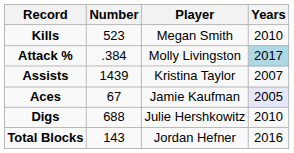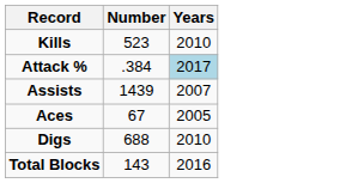 <table class="wikitable">
 <tr>
 <th>Record</th>
 <th>Number</th>
-<th>Player</th>
 <th>Years</th>
 </tr>
 <tr style="text-align:center;">
 <td><strong>Kills</strong></td>
 <td>523</td>
-<td>Megan Smith</td>
 <td>2010</td>
 </tr>
 <tr style="text-align:center;">
 <td><strong>Attack %</strong></td>
 <td>.384</td>
-<td>Molly Livingston</td>
 <td style="background: lightblue;">2017</td>
 </tr>
 <tr style="text-align:center;">
 <td><strong>Assists</strong></td>
 <td>1439</td>
-<td>Kristina Taylor</td>
 <td>2007</td>
 </tr>
 <tr style="text-align:center;">
 <td><strong>Aces</strong></td>
 <td>67</td>
-<td>Jamie Kaufman</td>
-<td style="background: lavender;">2005</td>
+<td>2005</td>
 </tr>
 <tr style="text-align:center;">
 <td><strong>Digs</strong></td>
 <td>688</td>
-<td>Julie Hershkowitz</td>
 <td>2010</td>
 </tr>
 <tr style="text-align:center;">
 <td><strong>Total Blocks</strong></td>
 <td>143</td>
-<td>Jordan Hefner</td>
 <td>2016</td>
 </tr>
 </table>
